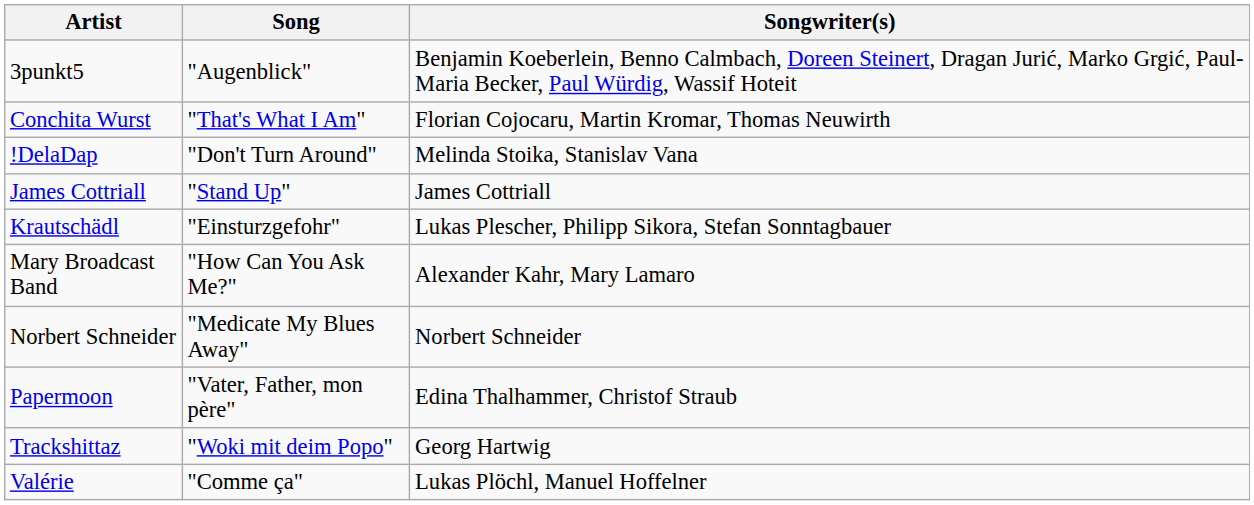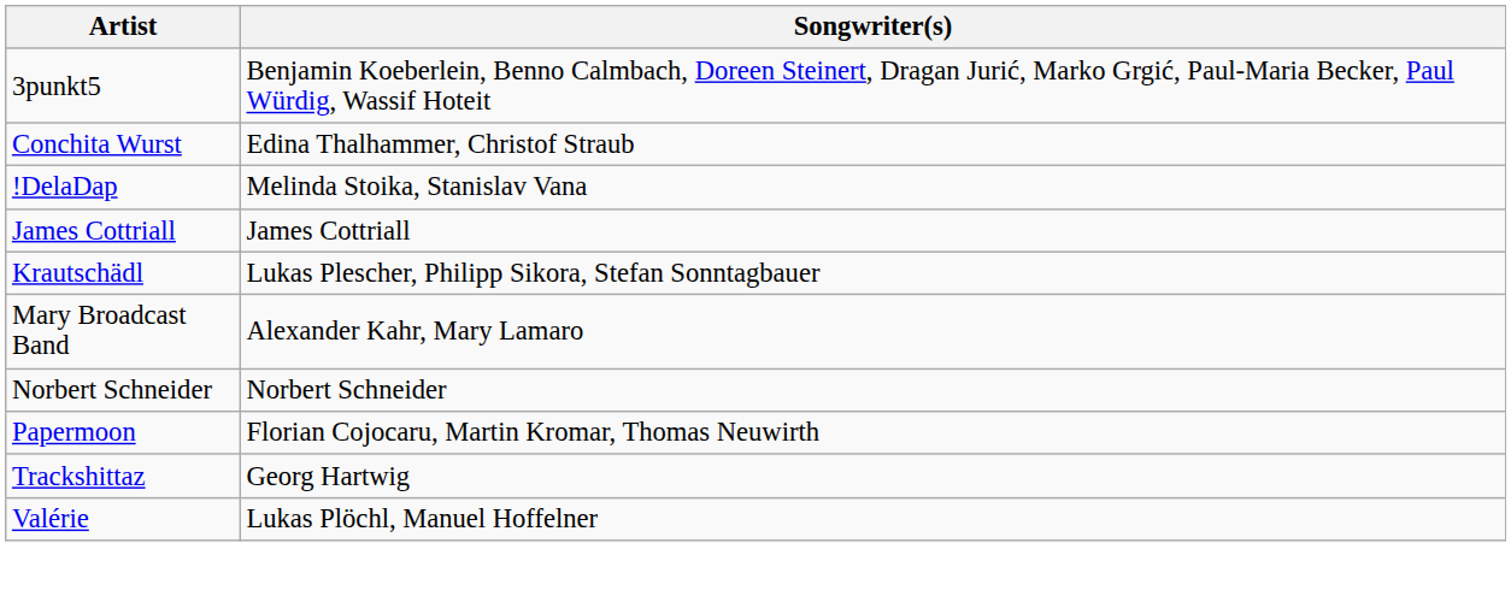 <table class="sortable wikitable" style="margin: 1em auto 1em auto; text-align:left">
 <tr>
 <th>Artist</th>
-<th>Song</th>
 <th>Songwriter(s)</th>
 </tr>
 <tr>
 <td>3punkt5</td>
-<td>"Augenblick"</td>
 <td>Benjamin Koeberlein, Benno Calmbach, <a href='#'>Doreen Steinert</a>, Dragan Jurić, Marko Grgić, Paul-Maria Becker, <a href='#'>Paul Würdig</a>, Wassif Hoteit</td>
 </tr>
 <tr>
 <td><a href='#'>Conchita Wurst</a></td>
-<td>"<a href='#'>That's What I Am</a>"</td>
-<td>Florian Cojocaru, Martin Kromar, Thomas Neuwirth</td>
+<td>Edina Thalhammer, Christof Straub</td>
 </tr>
 <tr>
 <td data-sort-value="DelaDap"><a href='#'>!DelaDap</a></td>
-<td>"Don't Turn Around"</td>
 <td>Melinda Stoika, Stanislav Vana</td>
 </tr>
 <tr>
 <td><a href='#'>James Cottriall</a></td>
-<td>"<a href='#'>Stand Up</a>"</td>
 <td>James Cottriall</td>
 </tr>
 <tr>
 <td><a href='#'>Krautschädl</a></td>
-<td>"Einsturzgefohr"</td>
 <td>Lukas Plescher, Philipp Sikora, Stefan Sonntagbauer</td>
 </tr>
 <tr>
 <td>Mary Broadcast Band</td>
-<td>"How Can You Ask Me?"</td>
 <td>Alexander Kahr, Mary Lamaro</td>
 </tr>
 <tr>
 <td>Norbert Schneider</td>
-<td>"Medicate My Blues Away"</td>
 <td>Norbert Schneider</td>
 </tr>
 <tr>
 <td><a href='#'>Papermoon</a></td>
-<td>"Vater, Father, mon père"</td>
-<td>Edina Thalhammer, Christof Straub</td>
+<td>Florian Cojocaru, Martin Kromar, Thomas Neuwirth</td>
 </tr>
 <tr>
 <td><a href='#'>Trackshittaz</a></td>
-<td>"<a href='#'>Woki mit deim Popo</a>"</td>
 <td>Georg Hartwig</td>
 </tr>
 <tr>
 <td><a href='#'>Valérie</a></td>
-<td>"Comme ça"</td>
 <td>Lukas Plöchl, Manuel Hoffelner</td>
 </tr>
 </table>
